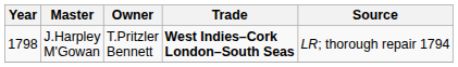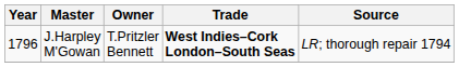 <table class=" wikitable">
 <tr>
 <th>Year</th>
 <th>Master</th>
 <th>Owner</th>
 <th>Trade</th>
 <th>Source</th>
 </tr>
 <tr>
-<td>1798</td>
+<td>1796</td>
 <td>J.Harpley<br>M'Gowan</td>
 <td>T.Pritzler<br>Bennett</td>
 <td><strong>West Indies–Cork<br>London–South Seas</strong></td>
 <td><em>LR</em>; thorough repair 1794</td>
 </tr>
 <tr>
 </tr>
 </table>
